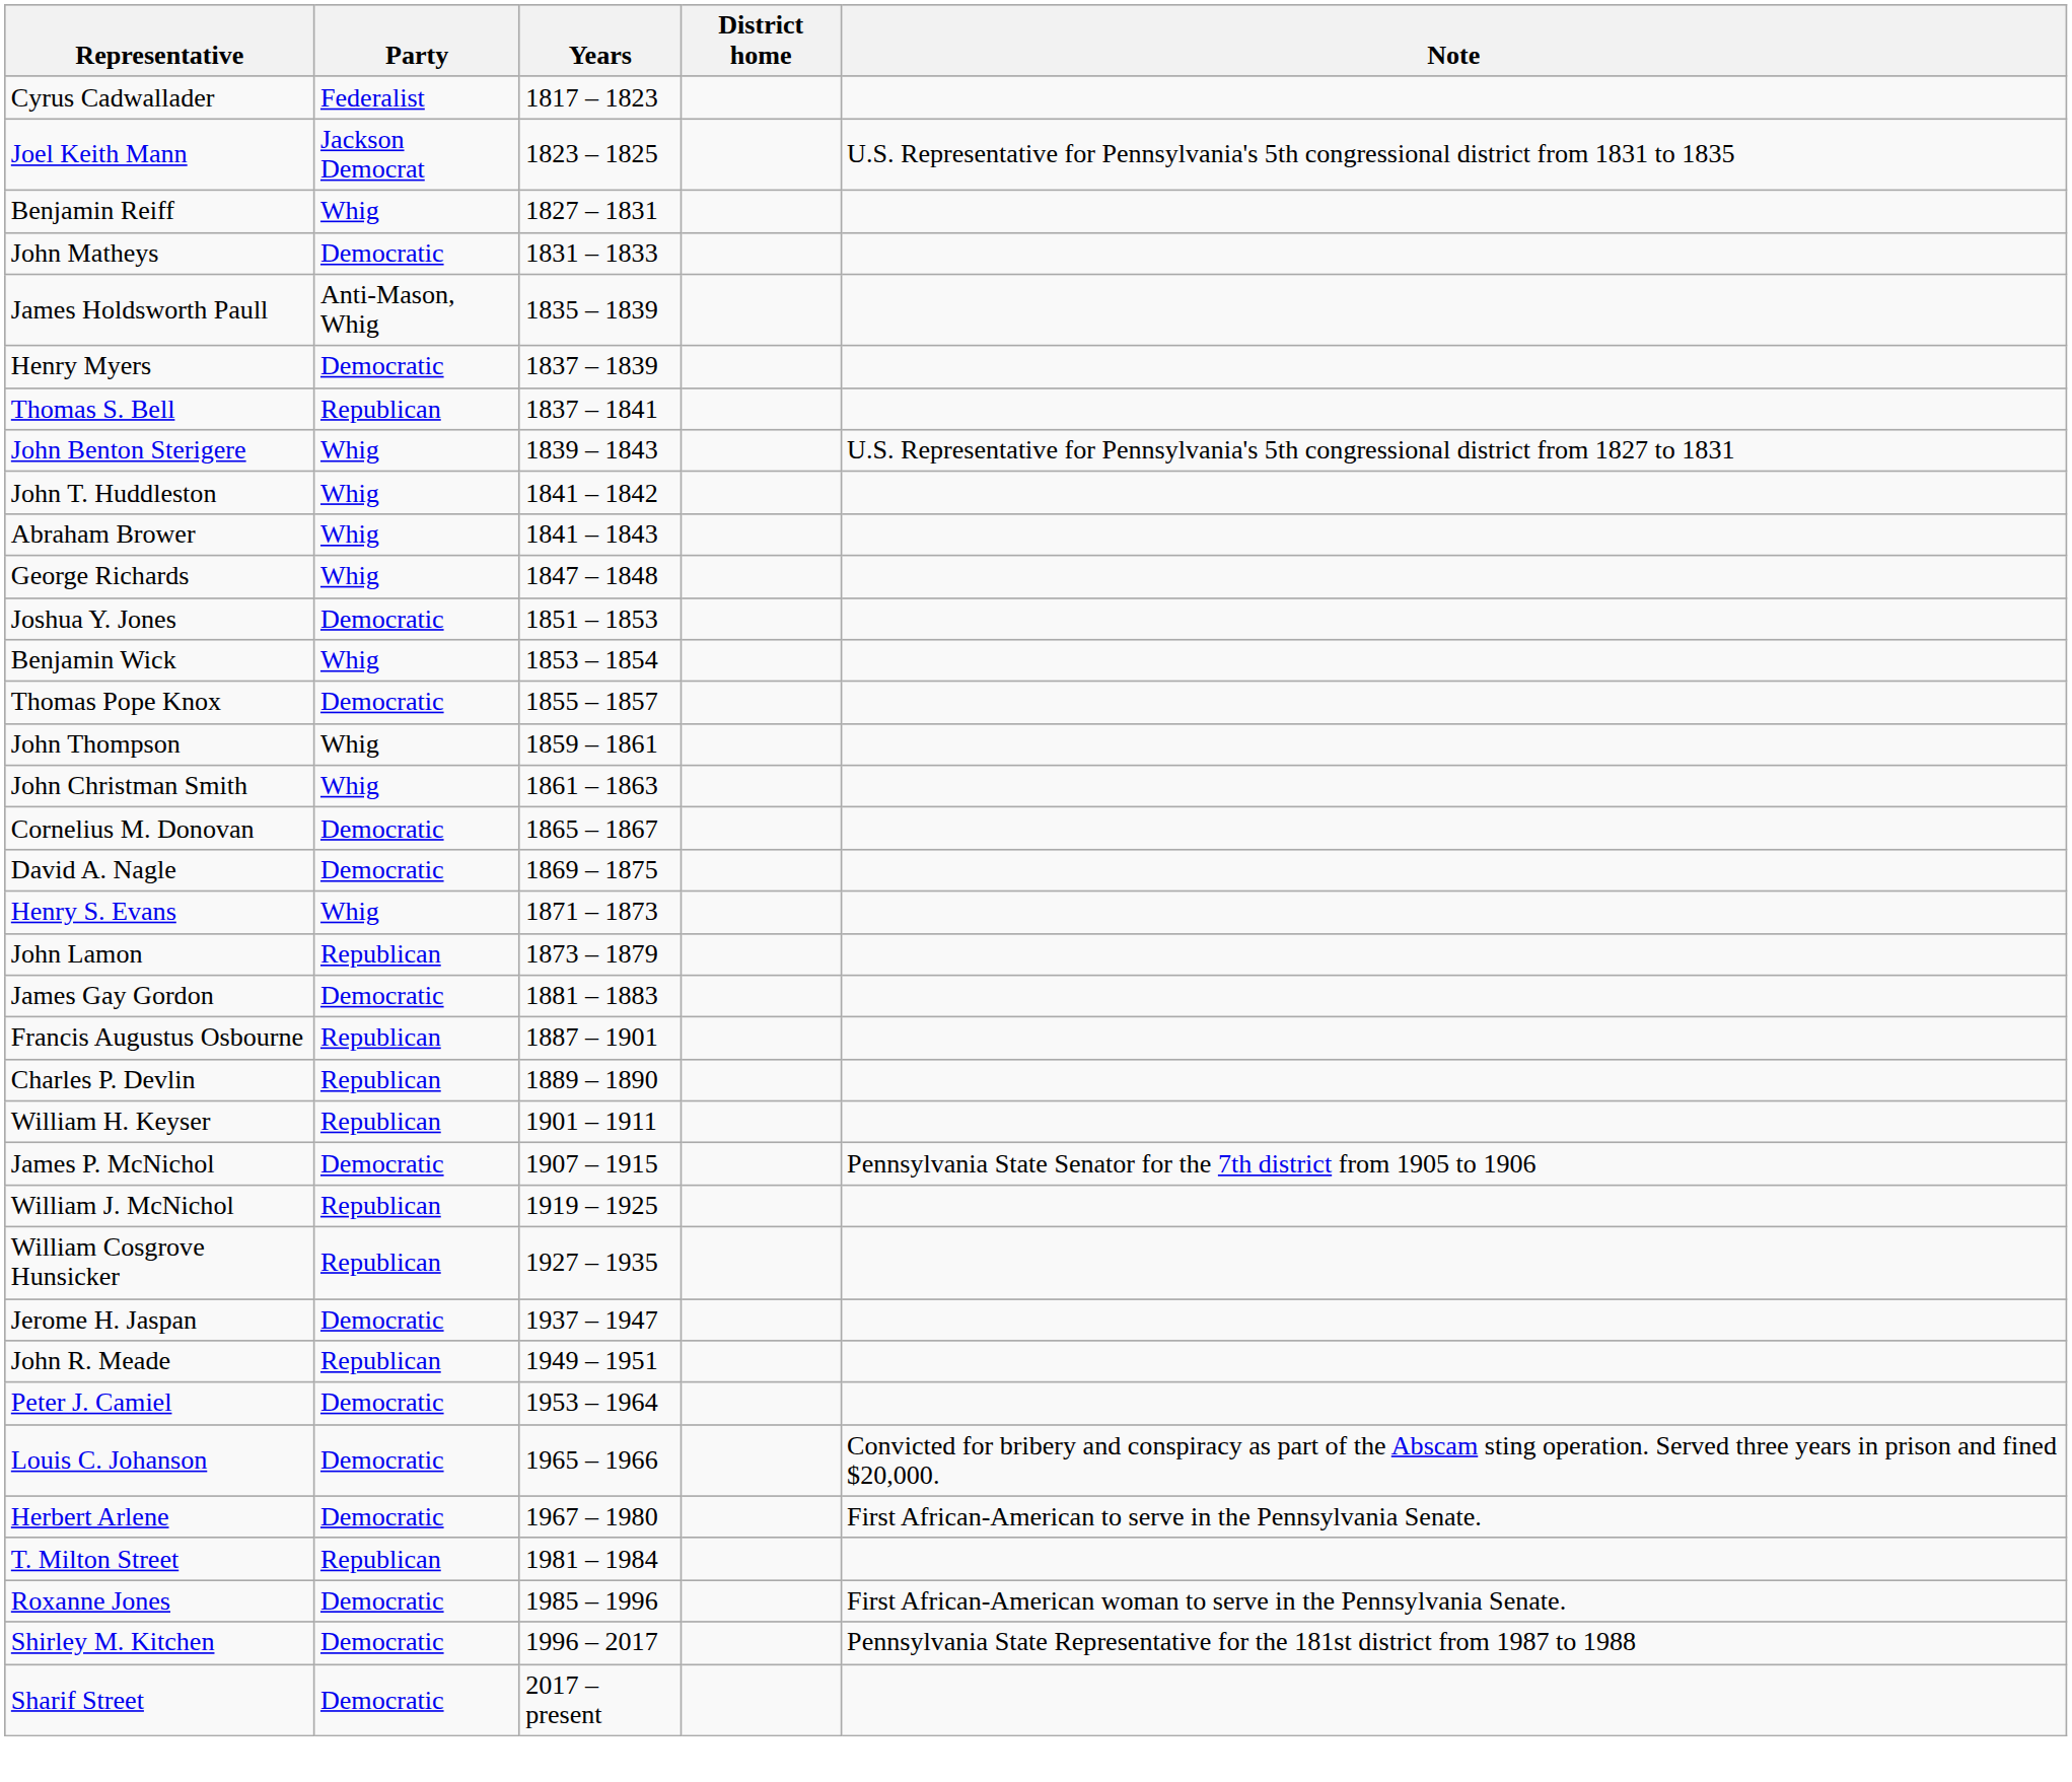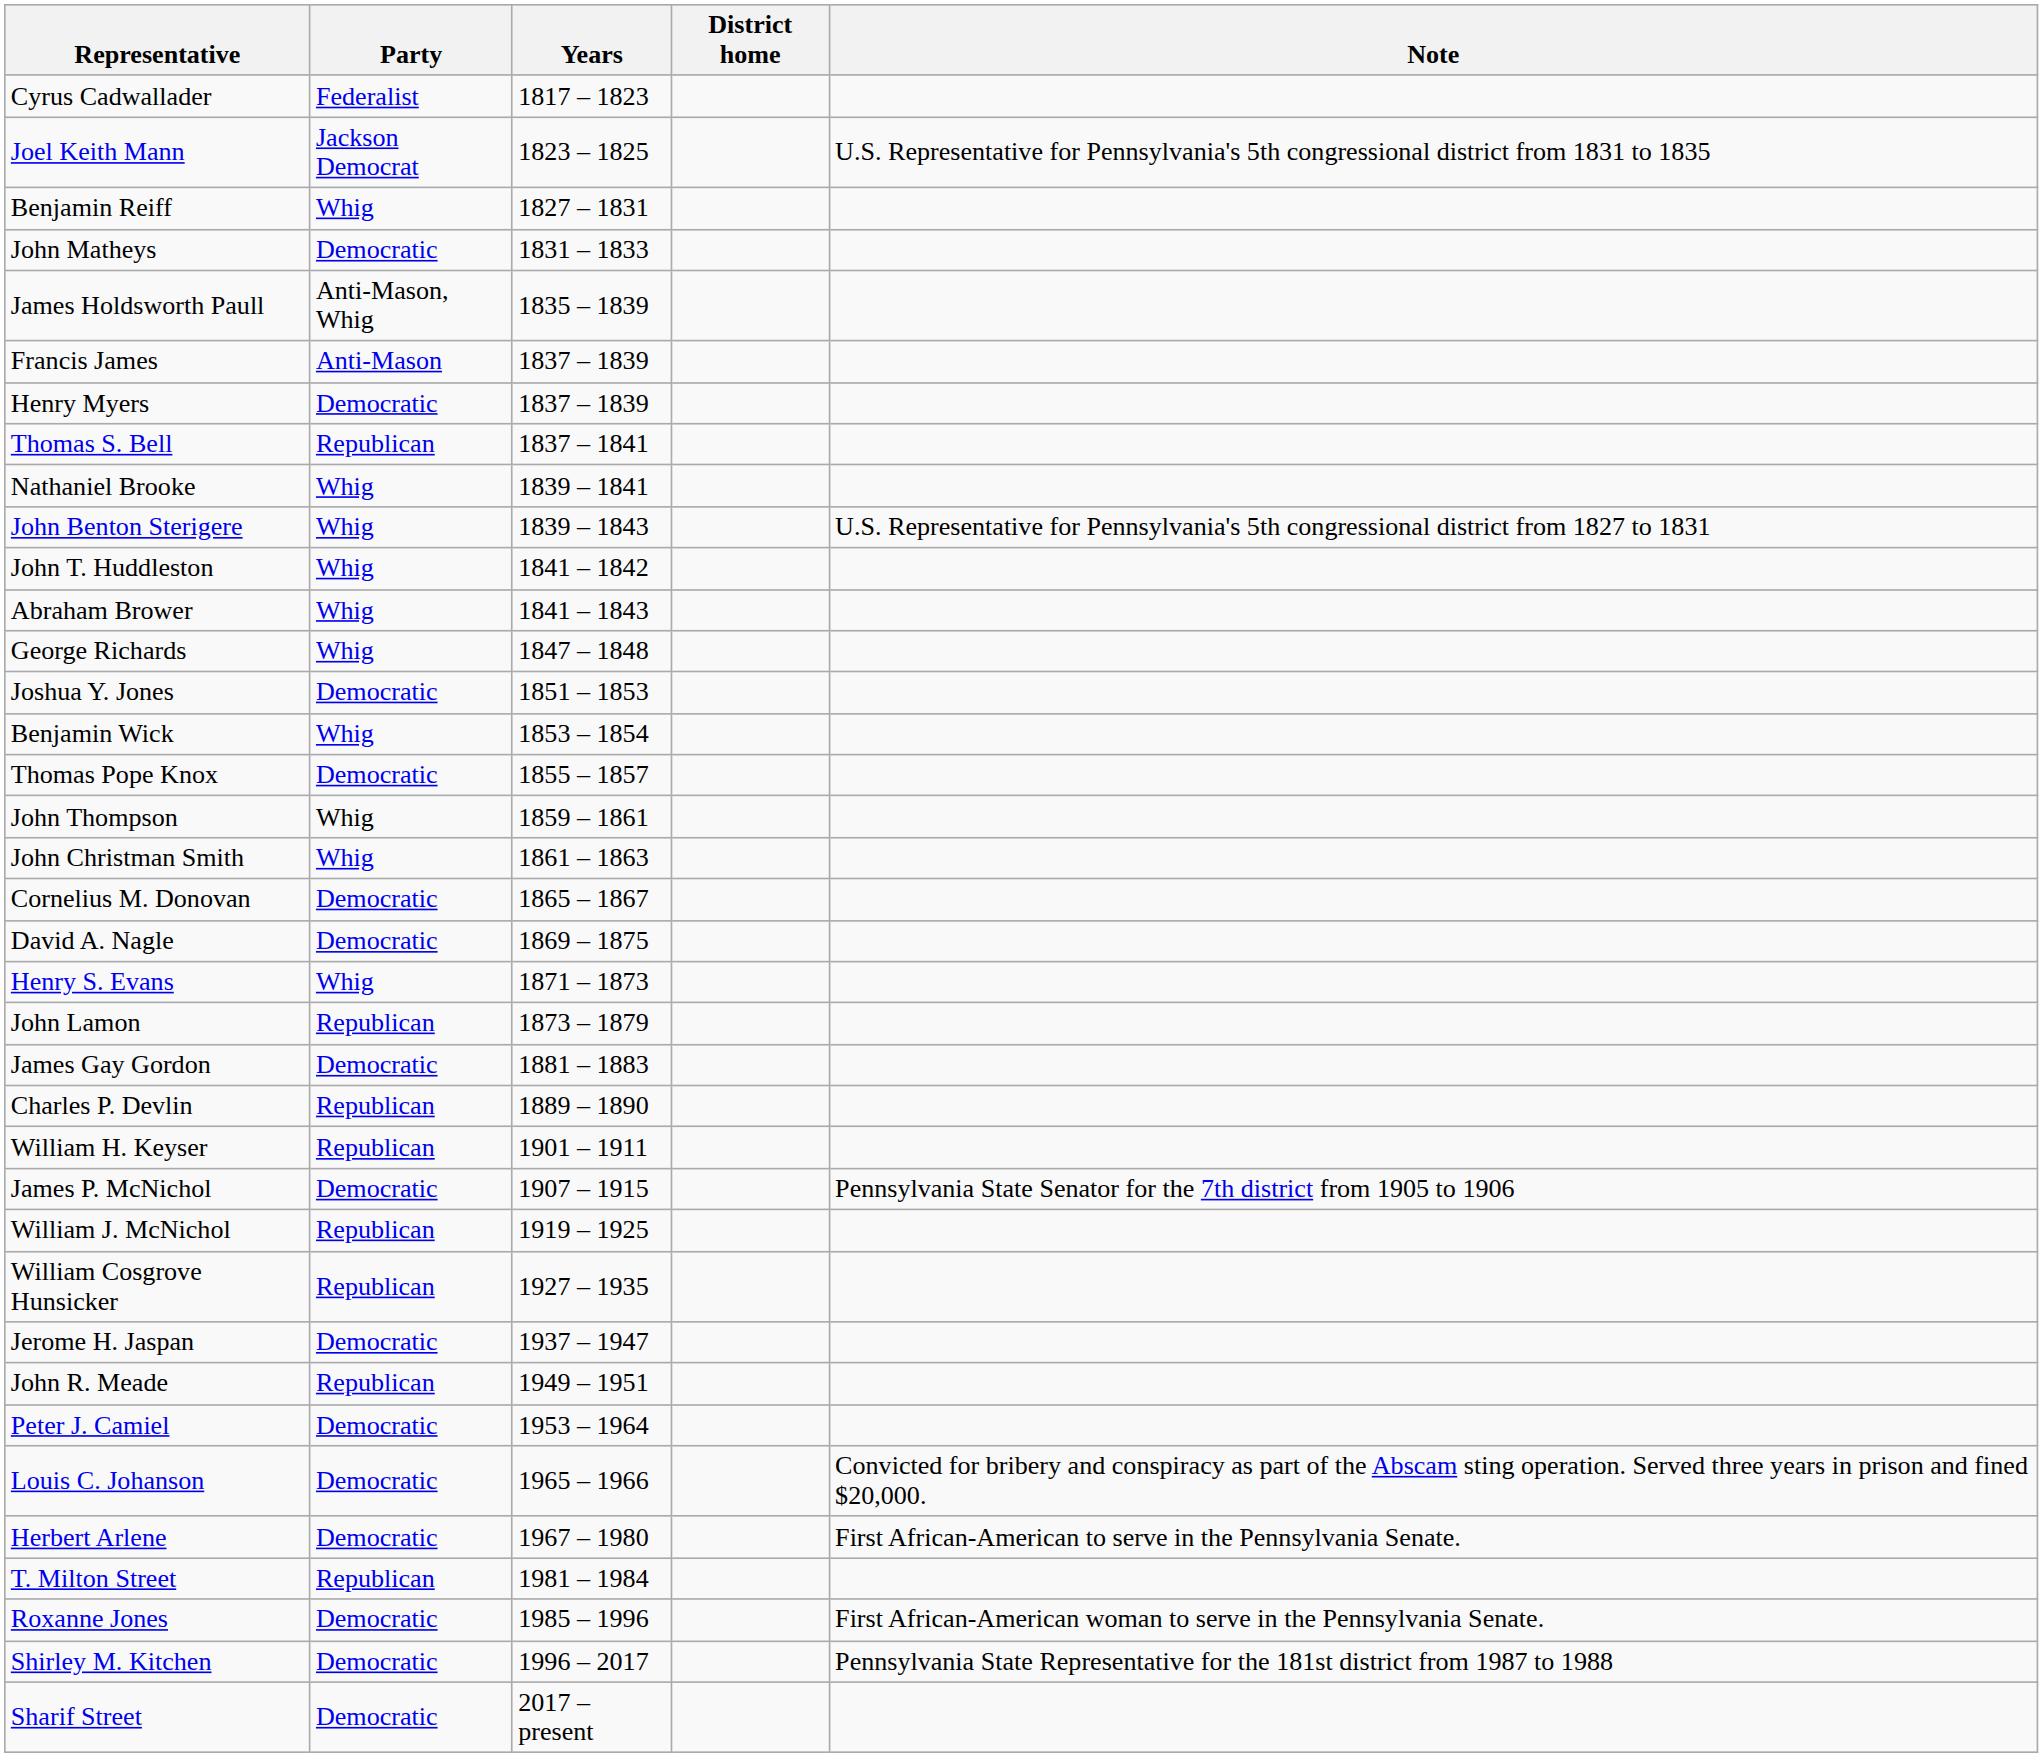 <table class=wikitable>
 <tr valign=bottom>
 <th>Representative</th>
 <th>Party</th>
 <th>Years</th>
 <th>District home</th>
 <th>Note</th>
 </tr>
 <tr>
 <td>Cyrus Cadwallader</td>
 <td><a href='#'>Federalist</a></td>
 <td>1817 – 1823</td>
 <td></td>
 <td></td>
 </tr>
 <tr>
 <td><a href='#'>Joel Keith Mann</a></td>
 <td><a href='#'>Jackson Democrat</a></td>
 <td>1823 – 1825</td>
 <td></td>
 <td>U.S. Representative for Pennsylvania's 5th congressional district from 1831 to 1835</td>
 </tr>
 <tr>
 <td>Benjamin Reiff</td>
 <td><a href='#'>Whig</a></td>
 <td>1827 – 1831</td>
 <td></td>
 <td></td>
 </tr>
 <tr>
 <td>John Matheys</td>
 <td><a href='#'>Democratic</a></td>
 <td>1831 – 1833</td>
 <td></td>
 <td></td>
 </tr>
 <tr>
 <td>James Holdsworth Paull</td>
 <td>Anti-Mason, Whig</td>
 <td>1835 – 1839</td>
 <td></td>
 <td></td>
 </tr>
 <tr>
+<td>Francis James</td>
+<td><a href='#'>Anti-Mason</a></td>
+<td>1837 – 1839</td>
+<td></td>
+<td></td>
+</tr>
+<tr>
 <td>Henry Myers</td>
 <td><a href='#'>Democratic</a></td>
 <td>1837 – 1839</td>
 <td></td>
 <td></td>
 </tr>
 <tr>
 <td><a href='#'>Thomas S. Bell</a></td>
 <td><a href='#'>Republican</a></td>
 <td>1837 – 1841</td>
+<td></td>
+<td></td>
+</tr>
+<tr>
+<td>Nathaniel Brooke</td>
+<td><a href='#'>Whig</a></td>
+<td>1839 – 1841</td>
 <td></td>
 <td></td>
 </tr>
 <tr>
 <td><a href='#'>John Benton Sterigere</a></td>
 <td><a href='#'>Whig</a></td>
 <td>1839 – 1843</td>
 <td></td>
 <td>U.S. Representative for Pennsylvania's 5th congressional district from 1827 to 1831</td>
 </tr>
 <tr>
 <td>John T. Huddleston</td>
 <td><a href='#'>Whig</a></td>
 <td>1841 – 1842</td>
 <td></td>
 <td></td>
 </tr>
 <tr>
 <td>Abraham Brower</td>
 <td><a href='#'>Whig</a></td>
 <td>1841 – 1843</td>
 <td></td>
 <td></td>
 </tr>
 <tr>
 <td>George Richards</td>
 <td><a href='#'>Whig</a></td>
 <td>1847 – 1848</td>
 <td></td>
 <td></td>
 </tr>
 <tr>
 <td>Joshua Y. Jones</td>
 <td><a href='#'>Democratic</a></td>
 <td>1851 – 1853</td>
 <td></td>
 <td></td>
 </tr>
 <tr>
 <td>Benjamin Wick</td>
 <td><a href='#'>Whig</a></td>
 <td>1853 – 1854</td>
 <td></td>
 <td></td>
 </tr>
 <tr>
 <td>Thomas Pope Knox</td>
 <td><a href='#'>Democratic</a></td>
 <td>1855 – 1857</td>
 <td></td>
 <td></td>
 </tr>
 <tr>
 <td>John Thompson</td>
 <td>Whig</td>
 <td>1859 – 1861</td>
 <td></td>
 <td></td>
 </tr>
 <tr>
 <td>John Christman Smith</td>
 <td><a href='#'>Whig</a></td>
 <td>1861 – 1863</td>
 <td></td>
 <td></td>
 </tr>
 <tr>
 <td>Cornelius M. Donovan</td>
 <td><a href='#'>Democratic</a></td>
 <td>1865 – 1867</td>
 <td></td>
 <td></td>
 </tr>
 <tr>
 <td>David A. Nagle</td>
 <td><a href='#'>Democratic</a></td>
 <td>1869 – 1875</td>
 <td></td>
 <td></td>
 </tr>
 <tr>
 <td><a href='#'>Henry S. Evans</a></td>
 <td><a href='#'>Whig</a></td>
 <td>1871 – 1873</td>
 <td></td>
 <td></td>
 </tr>
 <tr>
 <td>John Lamon</td>
 <td><a href='#'>Republican</a></td>
 <td>1873 – 1879</td>
 <td></td>
 <td></td>
 </tr>
 <tr>
 <td>James Gay Gordon</td>
 <td><a href='#'>Democratic</a></td>
 <td>1881 – 1883</td>
 <td></td>
 <td></td>
 </tr>
 <tr>
-<td>Francis Augustus Osbourne</td>
-<td><a href='#'>Republican</a></td>
-<td>1887 – 1901</td>
-<td></td>
-<td></td>
-</tr>
-<tr>
 <td>Charles P. Devlin</td>
 <td><a href='#'>Republican</a></td>
 <td>1889 – 1890</td>
 <td></td>
 <td></td>
 </tr>
 <tr>
 <td>William H. Keyser</td>
 <td><a href='#'>Republican</a></td>
 <td>1901 – 1911</td>
 <td></td>
 <td></td>
 </tr>
 <tr>
 <td>James P. McNichol</td>
 <td><a href='#'>Democratic</a></td>
 <td>1907 – 1915</td>
 <td></td>
 <td>Pennsylvania State Senator for the <a href='#'>7th district</a> from 1905 to 1906</td>
 </tr>
 <tr>
 <td>William J. McNichol</td>
 <td><a href='#'>Republican</a></td>
 <td>1919 – 1925</td>
 <td></td>
 <td></td>
 </tr>
 <tr>
 <td>William Cosgrove Hunsicker</td>
 <td><a href='#'>Republican</a></td>
 <td>1927 – 1935</td>
 <td></td>
 <td></td>
 </tr>
 <tr>
 <td>Jerome H. Jaspan</td>
 <td><a href='#'>Democratic</a></td>
 <td>1937 – 1947</td>
 <td></td>
 <td></td>
 </tr>
 <tr>
 <td>John R. Meade</td>
 <td><a href='#'>Republican</a></td>
 <td>1949 – 1951</td>
 <td></td>
 <td></td>
 </tr>
 <tr>
 <td><a href='#'>Peter J. Camiel</a></td>
 <td><a href='#'>Democratic</a></td>
 <td>1953 – 1964</td>
 <td></td>
 <td></td>
 </tr>
 <tr>
 <td><a href='#'>Louis C. Johanson</a></td>
 <td><a href='#'>Democratic</a></td>
 <td>1965 – 1966</td>
 <td></td>
 <td>Convicted for bribery and conspiracy as part of the <a href='#'>Abscam</a> sting operation.  Served three years in prison and fined $20,000.</td>
 </tr>
 <tr>
 <td><a href='#'>Herbert Arlene</a></td>
 <td><a href='#'>Democratic</a></td>
 <td>1967 – 1980</td>
 <td></td>
 <td>First African-American to serve in the Pennsylvania Senate.</td>
 </tr>
 <tr>
 <td><a href='#'>T. Milton Street</a></td>
 <td><a href='#'>Republican</a></td>
 <td>1981 – 1984</td>
 <td></td>
 <td></td>
 </tr>
 <tr>
 <td><a href='#'>Roxanne Jones</a></td>
 <td><a href='#'>Democratic</a></td>
 <td>1985 – 1996</td>
 <td></td>
 <td>First African-American woman to serve in the Pennsylvania Senate.</td>
 </tr>
 <tr>
 <td><a href='#'>Shirley M. Kitchen</a></td>
 <td><a href='#'>Democratic</a></td>
 <td>1996 – 2017</td>
 <td></td>
 <td>Pennsylvania State Representative for the 181st district from 1987 to 1988</td>
 </tr>
 <tr>
 <td><a href='#'>Sharif Street</a></td>
 <td><a href='#'>Democratic</a></td>
 <td>2017 – present</td>
 <td></td>
 <td></td>
 </tr>
 </table>
